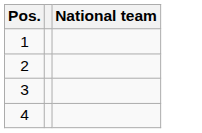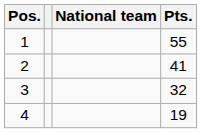 <table class=wikitable>
 <tr>
 <th>Pos.</th>
 <th></th>
 <th>National team</th>
+<th>Pts.</th>
 </tr>
 <tr align=center >
 <td>1</td>
 <td></td>
 <td align=left></td>
+<td>55</td>
 </tr>
 <tr align=center >
 <td>2</td>
 <td></td>
 <td align=left></td>
+<td>41</td>
 </tr>
 <tr align=center >
 <td>3</td>
 <td></td>
 <td align=left></td>
+<td>32</td>
 </tr>
 <tr align=center>
 <td>4</td>
 <td></td>
 <td align=left></td>
+<td>19</td>
 </tr>
 </table>
